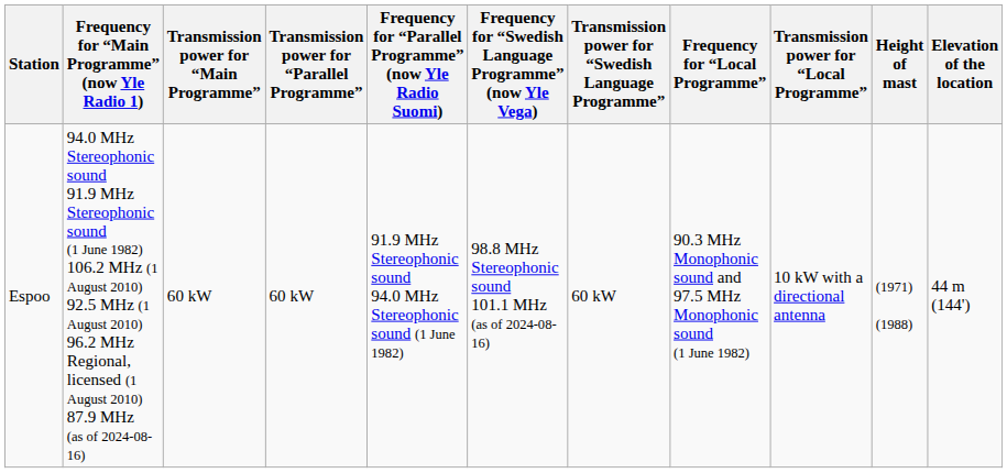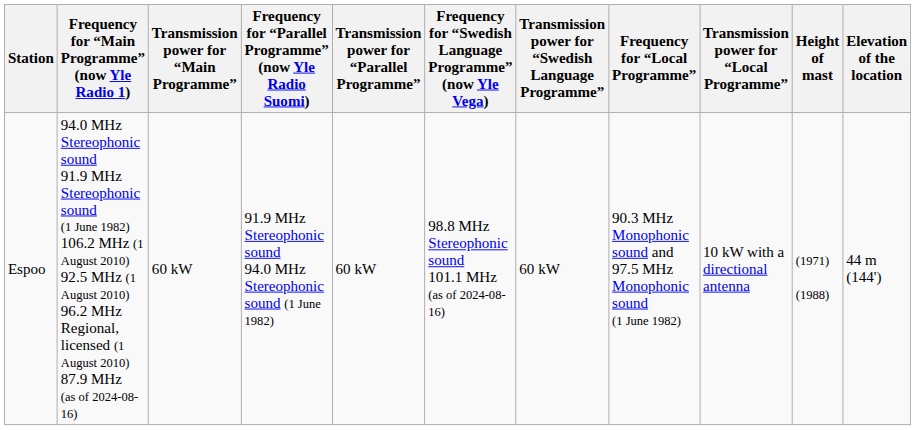 <table class="wikitable">
 <tr>
 <th width=20>Station</th>
 <th width=225>Frequency for “Main Programme”<br>(now <a href='#'>Yle Radio 1</a>)</th>
 <th width=170>Transmission power for “Main Programme”</th>
+<th width=170>Frequency for “Parallel Programme”<br>(now <a href='#'>Yle Radio Suomi</a>)</th>
 <th width=175>Transmission power for “Parallel Programme”</th>
-<th width=170>Frequency for “Parallel Programme”<br>(now <a href='#'>Yle Radio Suomi</a>)</th>
 <th width=175>Frequency for “Swedish Language Programme”<br>(now <a href='#'>Yle Vega</a>)</th>
 <th width=215>Transmission power for “Swedish Language Programme”</th>
 <th width=185>Frequency for “Local Programme”</th>
 <th width=185>Transmission power for<br>“Local Programme”</th>
 <th width=100>Height of mast</th>
 <th width=40>Elevation of the location</th>
 </tr>
 <tr>
 <td>Espoo</td>
 <td>94.0 MHz<br><a href='#'>Stereophonic sound</a> <br>91.9 MHz<br><a href='#'>Stereophonic sound</a><br><small>(1 June 1982)</small><br>106.2 MHz <small>(1 August 2010)</small><br>92.5 MHz <small>(1 August 2010)</small> <br>96.2 MHz Regional, licensed <small>(1 August 2010)</small><br>87.9 MHz<br><small>(as of 2024-08-16)</small></td>
 <td>60 kW</td>
+<td>91.9 MHz <a href='#'>Stereophonic sound</a> <br>94.0 MHz <a href='#'>Stereophonic sound</a> <small>(1 June 1982)</small></td>
 <td>60 kW</td>
-<td>91.9 MHz <a href='#'>Stereophonic sound</a> <br>94.0 MHz <a href='#'>Stereophonic sound</a> <small>(1 June 1982)</small></td>
 <td>98.8 MHz <a href='#'>Stereophonic sound</a><br>101.1 MHz<br><small>(as of 2024-08-16)</small></td>
 <td>60 kW</td>
 <td>90.3 MHz <a href='#'>Monophonic sound</a> and <br>97.5 MHz <a href='#'>Monophonic sound</a><br><small>(1 June 1982)</small></td>
 <td>10 kW with a <a href='#'>directional antenna</a></td>
 <td><br><small>(1971)</small><br><br><small>(1988)</small></td>
 <td>44 m (144')</td>
 </tr>
 </table>
